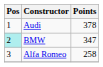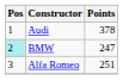 <table class="wikitable"   style="font-size:   85%;">
 <tr>
 <th>Pos</th>
 <th>Constructor</th>
 <th>Points</th>
 </tr>
 <tr>
 <td>1</td>
 <td> <a href='#'>Audi</a></td>
 <td align="right">378</td>
 </tr>
 <tr>
 <td style="background: paleturquoise;">2</td>
 <td> <a href='#'>BMW</a></td>
-<td align="right">347</td>
+<td align="right">247</td>
 </tr>
 <tr>
 <td>3</td>
 <td> <a href='#'>Alfa Romeo</a></td>
-<td align="right">258</td>
+<td align="right">251</td>
 </tr>
 <tr>
 </tr>
 </table>
